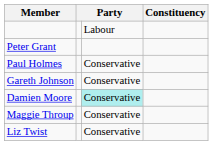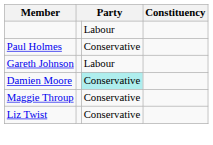 <table class=wikitable>
 <tr>
 <th>Member</th>
 <th colspan=2>Party</th>
 <th>Constituency</th>
 </tr>
 <tr>
 <td></td>
 <td></td>
 <td>Labour</td>
 <td></td>
 </tr>
 <tr>
-<td><a href='#'>Peter Grant</a></td>
-<td></td>
-<td></td>
-<td></td>
-</tr>
-<tr>
 <td><a href='#'>Paul Holmes</a></td>
 <td></td>
 <td>Conservative</td>
 <td></td>
 </tr>
 <tr>
 <td><a href='#'>Gareth Johnson</a></td>
 <td></td>
-<td>Conservative</td>
+<td>Labour</td>
 <td></td>
 </tr>
 <tr>
 <td><a href='#'>Damien Moore</a></td>
 <td></td>
 <td style="background: paleturquoise;">Conservative</td>
 <td></td>
 </tr>
 <tr>
 <td><a href='#'>Maggie Throup</a></td>
 <td></td>
 <td>Conservative</td>
 <td></td>
 </tr>
 <tr>
 <td><a href='#'>Liz Twist</a></td>
 <td></td>
 <td>Conservative</td>
 <td></td>
 </tr>
 </table>
